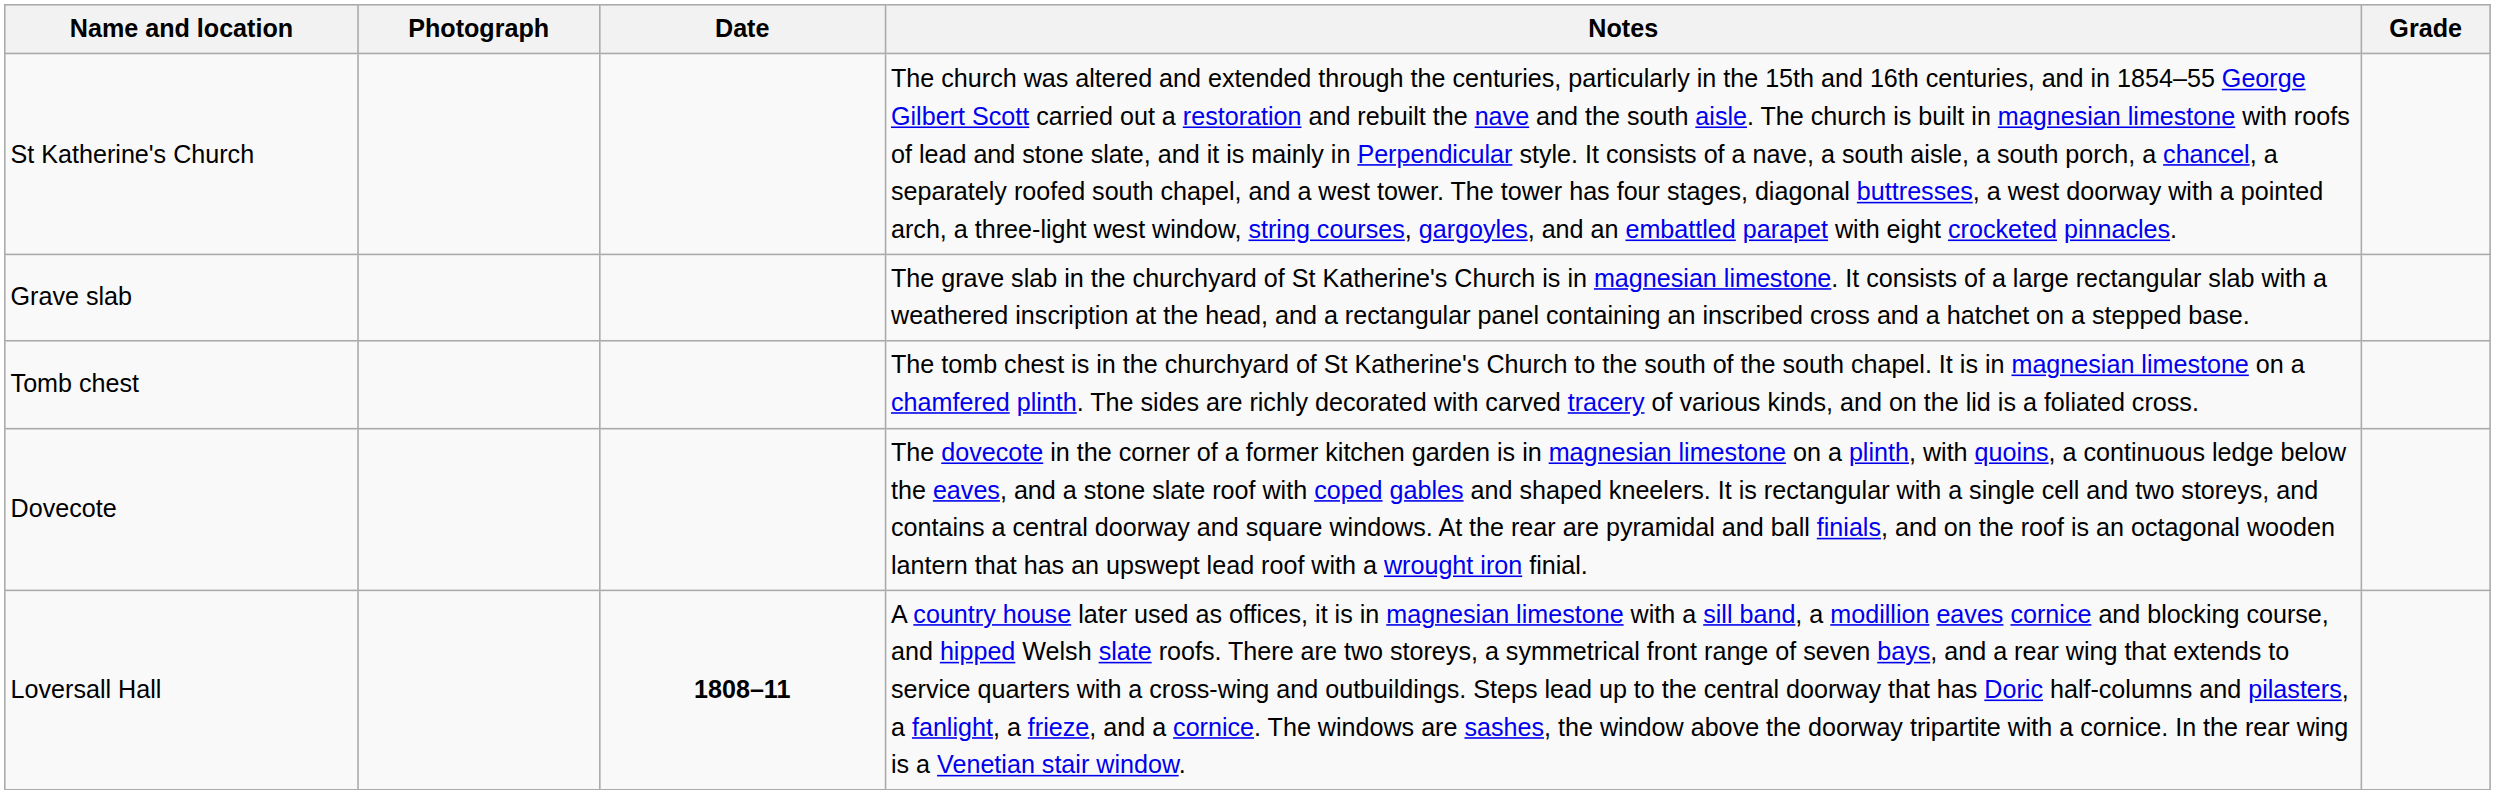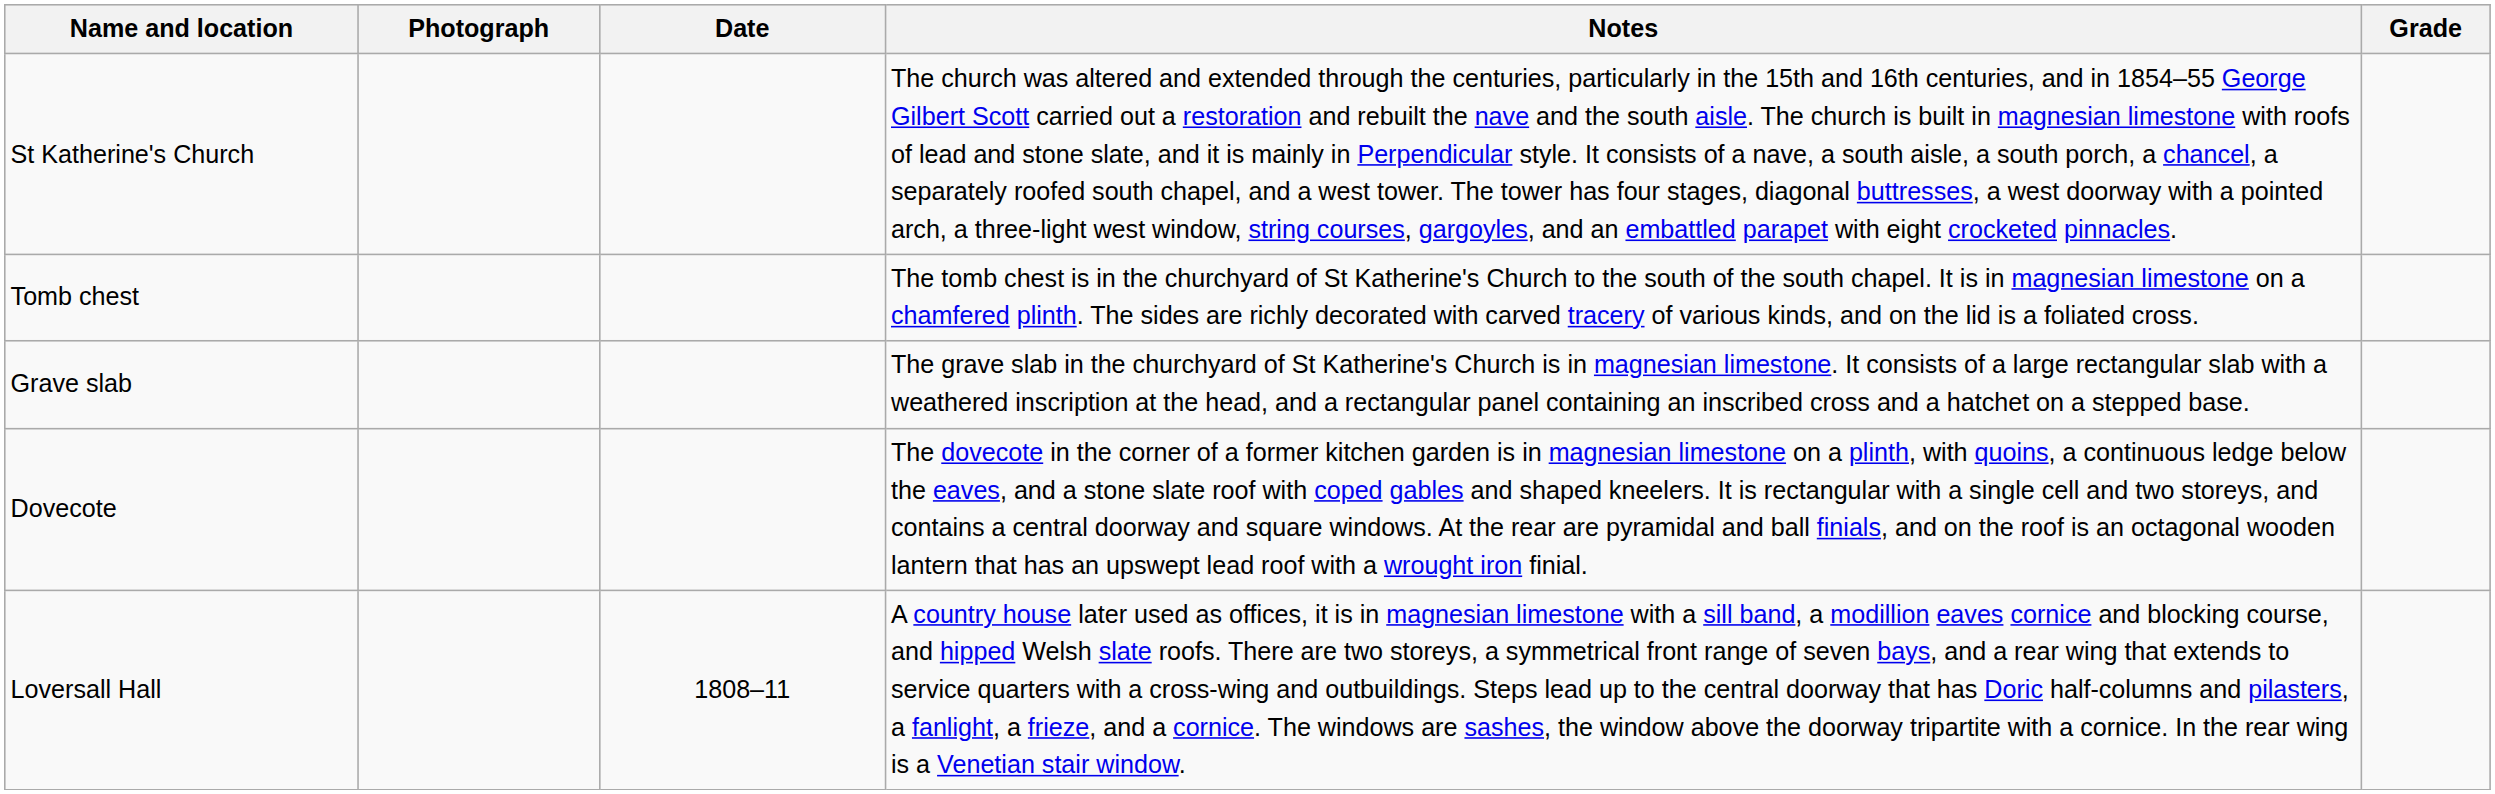 <table class="wikitable sortable plainrowheaders" style="width:100%; border:0; text-align:left; line-height:150%;">
 <tr>
 <th scope="col"  style="width:150px">Name and location</th>
 <th scope="col"  style="width:100px" class="unsortable">Photograph</th>
 <th scope="col"  style="width:120px">Date</th>
 <th scope="col"  style="width:650px" class="unsortable">Notes</th>
 <th scope="col"  style="width:50px">Grade</th>
 </tr>
 <tr>
 <td>St Katherine's Church<br><small></small></td>
 <td></td>
 <td align="center"></td>
 <td>The church was altered and extended through the centuries, particularly in the 15th and 16th centuries, and in 1854–55 <a href='#'>George Gilbert Scott</a> carried out a <a href='#'>restoration</a> and rebuilt the <a href='#'>nave</a> and the south <a href='#'>aisle</a>.  The church is built in <a href='#'>magnesian limestone</a> with roofs of lead and stone slate, and it is mainly in <a href='#'>Perpendicular</a> style.  It consists of a nave, a south aisle, a south porch, a <a href='#'>chancel</a>, a separately roofed south chapel, and a west tower.  The tower has four stages, diagonal <a href='#'>buttresses</a>, a west doorway with a pointed arch, a three-light west window, <a href='#'>string courses</a>, <a href='#'>gargoyles</a>, and an <a href='#'>embattled</a> <a href='#'>parapet</a> with eight <a href='#'>crocketed</a> <a href='#'>pinnacles</a>.</td>
 <td align="center" ></td>
 </tr>
 <tr>
+<td>Tomb chest<br><small></small></td>
+<td></td>
+<td align="center"></td>
+<td>The tomb chest is in the churchyard of St Katherine's Church to the south of the south chapel.  It is in <a href='#'>magnesian limestone</a> on a <a href='#'>chamfered</a> <a href='#'>plinth</a>.  The sides are richly decorated with carved <a href='#'>tracery</a> of various kinds, and on the lid is a foliated cross.</td>
+<td align="center" ></td>
+</tr>
+<tr>
 <td>Grave slab<br><small></small></td>
 <td></td>
 <td align="center"></td>
 <td>The grave slab in the churchyard of St Katherine's Church is in <a href='#'>magnesian limestone</a>.  It consists of a large rectangular slab with a weathered inscription at the head, and a rectangular panel containing an inscribed cross and a hatchet on a stepped base.</td>
-<td align="center" ></td>
-</tr>
-<tr>
-<td>Tomb chest<br><small></small></td>
-<td></td>
-<td align="center"></td>
-<td>The tomb chest is in the churchyard of St Katherine's Church to the south of the south chapel.  It is in <a href='#'>magnesian limestone</a> on a <a href='#'>chamfered</a> <a href='#'>plinth</a>.  The sides are richly decorated with carved <a href='#'>tracery</a> of various kinds, and on the lid is a foliated cross.</td>
 <td align="center" ></td>
 </tr>
 <tr>
 <td>Dovecote<br><small></small></td>
 <td></td>
 <td align="center"></td>
 <td>The <a href='#'>dovecote</a> in the corner of a former kitchen garden is in <a href='#'>magnesian limestone</a> on a <a href='#'>plinth</a>, with <a href='#'>quoins</a>, a continuous ledge below the <a href='#'>eaves</a>, and a stone slate roof with <a href='#'>coped</a> <a href='#'>gables</a> and shaped kneelers.  It is rectangular with a single cell and two storeys, and contains a central doorway and square windows.  At the rear are pyramidal and ball <a href='#'>finials</a>, and on the roof is an octagonal wooden lantern that has an upswept lead roof with a <a href='#'>wrought iron</a> finial.</td>
 <td align="center" ></td>
 </tr>
 <tr>
 <td>Loversall Hall<br><small></small></td>
 <td></td>
-<td align="center"><strong>1808–11</strong></td>
+<td align="center">1808–11</td>
 <td>A <a href='#'>country house</a> later used as offices, it is in <a href='#'>magnesian limestone</a> with a <a href='#'>sill band</a>, a <a href='#'>modillion</a> <a href='#'>eaves</a> <a href='#'>cornice</a> and blocking course, and <a href='#'>hipped</a> Welsh <a href='#'>slate</a> roofs.  There are two storeys, a symmetrical front range of seven <a href='#'>bays</a>, and a rear wing that extends to service quarters with a cross-wing and outbuildings.  Steps lead up to the central doorway that has <a href='#'>Doric</a> half-columns and <a href='#'>pilasters</a>, a <a href='#'>fanlight</a>, a <a href='#'>frieze</a>, and a <a href='#'>cornice</a>.  The windows are <a href='#'>sashes</a>, the window above the doorway tripartite with a cornice.  In the rear wing is a <a href='#'>Venetian stair window</a>.</td>
 <td align="center" ></td>
 </tr>
 <tr>
 </tr>
 </table>
